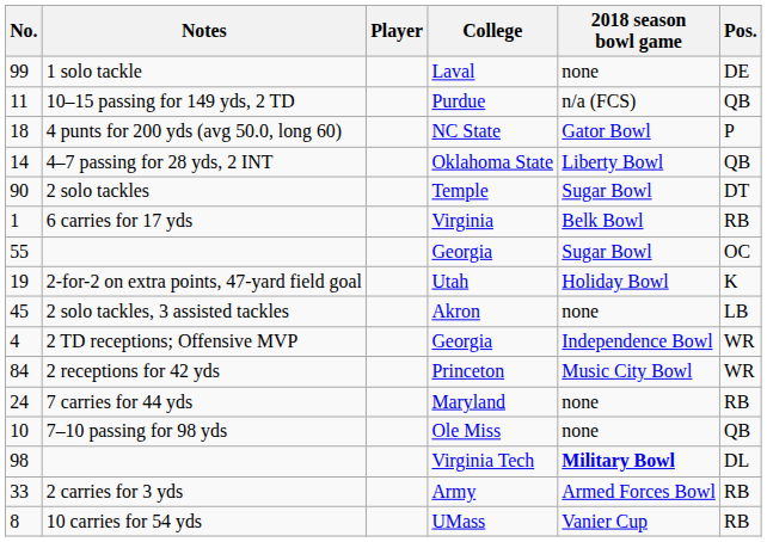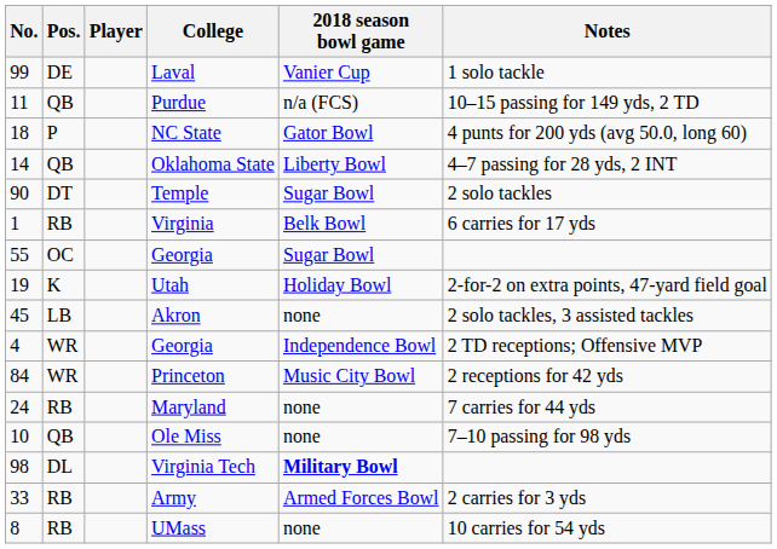 <table class="wikitable sortable">
 <tr>
 <th>No.</th>
-<th class=unsortable>Notes</th>
+<th>Pos.</th>
 <th>Player</th>
 <th>College</th>
 <th>2018 season<br>bowl game</th>
-<th>Pos.</th>
+<th class=unsortable>Notes</th>
 </tr>
 <tr>
 <td>99</td>
-<td>1 solo tackle</td>
+<td>DE</td>
 <td></td>
 <td><a href='#'>Laval</a></td>
-<td>none</td>
-<td>DE</td>
+<td><a href='#'>Vanier Cup</a> </td>
+<td>1 solo tackle</td>
 </tr>
 <tr>
 <td>11</td>
-<td>10–15 passing for 149 yds, 2 TD</td>
+<td>QB</td>
 <td></td>
 <td><a href='#'>Purdue</a></td>
 <td>n/a (FCS)</td>
-<td>QB</td>
+<td>10–15 passing for 149 yds, 2 TD</td>
 </tr>
 <tr>
 <td>18</td>
-<td>4 punts for 200 yds (avg 50.0, long 60)</td>
+<td>P</td>
 <td></td>
 <td><a href='#'>NC State</a></td>
 <td><a href='#'>Gator Bowl</a></td>
-<td>P</td>
+<td>4 punts for 200 yds (avg 50.0, long 60)</td>
 </tr>
 <tr>
 <td>14</td>
-<td>4–7 passing for 28 yds, 2 INT</td>
+<td>QB</td>
 <td></td>
 <td><a href='#'>Oklahoma State</a></td>
 <td><a href='#'>Liberty Bowl</a></td>
-<td>QB</td>
+<td>4–7 passing for 28 yds, 2 INT</td>
 </tr>
 <tr>
 <td>90</td>
-<td>2 solo tackles</td>
+<td>DT</td>
 <td></td>
 <td><a href='#'>Temple</a></td>
 <td><a href='#'>Sugar Bowl</a></td>
-<td>DT</td>
+<td>2 solo tackles</td>
 </tr>
 <tr>
 <td>1</td>
-<td>6 carries for 17 yds</td>
+<td>RB</td>
 <td></td>
 <td><a href='#'>Virginia</a></td>
 <td><a href='#'>Belk Bowl</a></td>
-<td>RB</td>
+<td>6 carries for 17 yds</td>
 </tr>
 <tr>
 <td>55</td>
-<td></td>
+<td>OC</td>
 <td></td>
 <td><a href='#'>Georgia</a></td>
 <td><a href='#'>Sugar Bowl</a></td>
-<td>OC</td>
+<td></td>
 </tr>
 <tr>
 <td>19</td>
-<td>2-for-2 on extra points, 47-yard field goal</td>
+<td>K</td>
 <td></td>
 <td><a href='#'>Utah</a></td>
 <td><a href='#'>Holiday Bowl</a></td>
-<td>K</td>
+<td>2-for-2 on extra points, 47-yard field goal</td>
 </tr>
 <tr>
 <td>45</td>
-<td>2 solo tackles, 3 assisted tackles</td>
+<td>LB</td>
 <td></td>
 <td><a href='#'>Akron</a></td>
 <td>none</td>
-<td>LB</td>
+<td>2 solo tackles, 3 assisted tackles</td>
 </tr>
 <tr>
 <td>4</td>
-<td>2 TD receptions; Offensive MVP</td>
+<td>WR</td>
 <td></td>
 <td><a href='#'>Georgia</a></td>
 <td><a href='#'>Independence Bowl</a></td>
-<td>WR</td>
+<td>2 TD receptions; Offensive MVP</td>
 </tr>
 <tr>
 <td>84</td>
-<td>2 receptions for 42 yds</td>
+<td>WR</td>
 <td></td>
 <td><a href='#'>Princeton</a></td>
 <td><a href='#'>Music City Bowl</a></td>
-<td>WR</td>
+<td>2 receptions for 42 yds</td>
 </tr>
 <tr>
 <td>24</td>
-<td>7 carries for 44 yds</td>
+<td>RB</td>
 <td></td>
 <td><a href='#'>Maryland</a></td>
 <td>none</td>
-<td>RB</td>
+<td>7 carries for 44 yds</td>
 </tr>
 <tr>
 <td>10</td>
-<td>7–10 passing for 98 yds</td>
+<td>QB</td>
 <td></td>
 <td><a href='#'>Ole Miss</a></td>
 <td>none</td>
-<td>QB</td>
+<td>7–10 passing for 98 yds</td>
 </tr>
 <tr>
 <td>98</td>
-<td></td>
+<td>DL</td>
 <td></td>
 <td><a href='#'>Virginia Tech</a></td>
 <td><strong><a href='#'>Military Bowl</a></strong></td>
-<td>DL</td>
+<td></td>
 </tr>
 <tr>
 <td>33</td>
-<td>2 carries for 3 yds</td>
+<td>RB</td>
 <td></td>
 <td><a href='#'>Army</a></td>
 <td><a href='#'>Armed Forces Bowl</a></td>
-<td>RB</td>
+<td>2 carries for 3 yds</td>
 </tr>
 <tr>
 <td>8</td>
-<td>10 carries for 54 yds</td>
+<td>RB</td>
 <td></td>
 <td><a href='#'>UMass</a></td>
-<td><a href='#'>Vanier Cup</a> </td>
-<td>RB</td>
+<td>none</td>
+<td>10 carries for 54 yds</td>
 </tr>
 </table>
